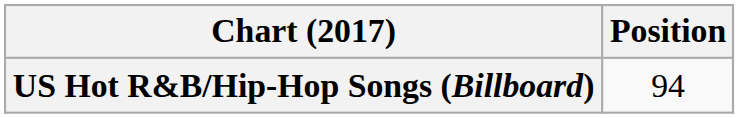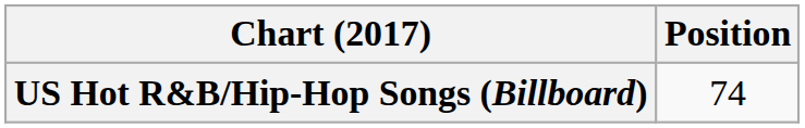 <table class="wikitable plainrowheaders" style="text-align:center;">
 <tr>
 <th scope="col">Chart (2017)</th>
 <th scope="col">Position</th>
 </tr>
 <tr>
 <th scope="row">US Hot R&B/Hip-Hop Songs (<em>Billboard</em>)</th>
-<td>94</td>
+<td>74</td>
 </tr>
 </table>
